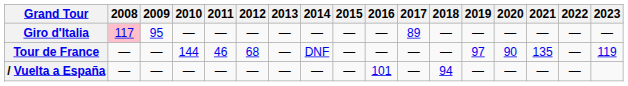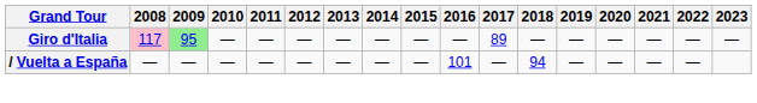 <table class="wikitable plainrowheaders">
 <tr>
 <th scope="col"><a href='#'>Grand Tour</a></th>
 <th scope="col">2008</th>
 <th scope="col">2009</th>
 <th scope="col">2010</th>
 <th scope="col">2011</th>
 <th scope="col">2012</th>
 <th scope="col">2013</th>
 <th scope="col">2014</th>
 <th scope="col">2015</th>
 <th scope="col">2016</th>
 <th scope="col">2017</th>
 <th scope="col">2018</th>
 <th scope="col">2019</th>
 <th scope="col">2020</th>
 <th scope="col">2021</th>
 <th scope="col">2022</th>
 <th scope="col">2023</th>
 </tr>
 <tr style="text-align:center;">
 <th scope="row"> <a href='#'>Giro d'Italia</a></th>
 <td style="background: pink;"><a href='#'>117</a></td>
-<td><a href='#'>95</a></td>
+<td style="background: lightgreen;"><a href='#'>95</a></td>
 <td>—</td>
 <td>—</td>
 <td>—</td>
 <td>—</td>
 <td>—</td>
 <td>—</td>
 <td>—</td>
 <td><a href='#'>89</a></td>
 <td>—</td>
 <td>—</td>
 <td>—</td>
 <td>—</td>
 <td>—</td>
 <td>—</td>
-</tr>
-<tr style="text-align:center;">
-<th scope="row"> <a href='#'>Tour de France</a></th>
-<td>—</td>
-<td>—</td>
-<td><a href='#'>144</a></td>
-<td><a href='#'>46</a></td>
-<td><a href='#'>68</a></td>
-<td>—</td>
-<td><a href='#'>DNF</a></td>
-<td>—</td>
-<td>—</td>
-<td>—</td>
-<td>—</td>
-<td><a href='#'>97</a></td>
-<td><a href='#'>90</a></td>
-<td><a href='#'>135</a></td>
-<td>—</td>
-<td><a href='#'>119</a></td>
 </tr>
 <tr style="text-align:center;">
 <th scope="row">/ <a href='#'>Vuelta a España</a></th>
 <td>—</td>
 <td>—</td>
 <td>—</td>
 <td>—</td>
 <td>—</td>
 <td>—</td>
 <td>—</td>
 <td>—</td>
 <td><a href='#'>101</a></td>
 <td>—</td>
 <td><a href='#'>94</a></td>
 <td>—</td>
 <td>—</td>
 <td>—</td>
 <td>—</td>
 <td></td>
 </tr>
 </table>
